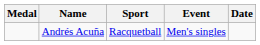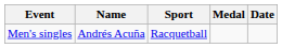 <table class="wikitable sortable" style="font-size: 95%;">
 <tr>
-<th>Medal</th>
+<th>Event</th>
 <th>Name</th>
 <th>Sport</th>
-<th>Event</th>
+<th>Medal</th>
 <th>Date</th>
 </tr>
 <tr>
-<td></td>
+<td><a href='#'>Men's singles</a></td>
 <td><a href='#'>Andrés Acuña</a></td>
 <td><a href='#'>Racquetball</a></td>
-<td><a href='#'>Men's singles</a></td>
+<td></td>
 <td></td>
 </tr>
 </table>
